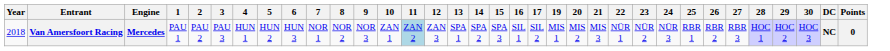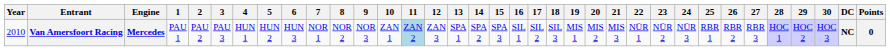 <table class="wikitable" style="text-align:center; font-size:85%">
 <tr>
 <th>Year</th>
 <th>Entrant</th>
 <th>Engine</th>
 <th>1</th>
 <th>2</th>
 <th>3</th>
 <th>4</th>
 <th>5</th>
 <th>6</th>
 <th>7</th>
 <th>8</th>
 <th>9</th>
 <th>10</th>
 <th>11</th>
 <th>12</th>
 <th>13</th>
 <th>14</th>
 <th>15</th>
 <th>16</th>
 <th>17</th>
+<th>18</th>
 <th>19</th>
 <th>20</th>
 <th>21</th>
 <th>22</th>
 <th>23</th>
 <th>24</th>
 <th>25</th>
 <th>26</th>
 <th>27</th>
 <th>28</th>
 <th>29</th>
 <th>30</th>
 <th>DC</th>
 <th>Points</th>
 </tr>
 <tr>
-<td><a href='#'>2018</a></td>
+<td><a href='#'>2010</a></td>
 <th nowrap><a href='#'>Van Amersfoort Racing</a></th>
 <th nowrap><a href='#'>Mercedes</a></th>
 <td><a href='#'>PAU<br>1</a></td>
 <td><a href='#'>PAU<br>2</a></td>
 <td><a href='#'>PAU<br>3</a></td>
 <td><a href='#'>HUN<br>1</a></td>
 <td><a href='#'>HUN<br>2</a></td>
 <td><a href='#'>HUN<br>3</a></td>
 <td><a href='#'>NOR<br>1</a></td>
 <td><a href='#'>NOR<br>2</a></td>
 <td><a href='#'>NOR<br>3</a></td>
 <td><a href='#'>ZAN<br>1</a></td>
 <td style="background: lightblue;"><a href='#'>ZAN<br>2</a></td>
 <td><a href='#'>ZAN<br>3</a></td>
 <td><a href='#'>SPA<br>1</a></td>
 <td><a href='#'>SPA<br>2</a></td>
 <td><a href='#'>SPA<br>3</a></td>
 <td><a href='#'>SIL<br>1</a></td>
 <td><a href='#'>SIL<br>2</a></td>
+<td><a href='#'>SIL<br>3</a></td>
 <td><a href='#'>MIS<br>1</a></td>
 <td><a href='#'>MIS<br>2</a></td>
 <td><a href='#'>MIS<br>3</a></td>
 <td><a href='#'>NÜR<br>1</a></td>
 <td><a href='#'>NÜR<br>2</a></td>
 <td><a href='#'>NÜR<br>3</a></td>
 <td><a href='#'>RBR<br>1</a></td>
 <td><a href='#'>RBR<br>2</a></td>
 <td><a href='#'>RBR<br>3</a></td>
 <td style="background:#CFCFFF;"><a href='#'>HOC<br>1</a><br></td>
 <td style="background:#CFCFFF;"><a href='#'>HOC<br>2</a><br></td>
 <td style="background:#CFCFFF;"><a href='#'>HOC<br>3</a><br></td>
 <th>NC</th>
 <th>0</th>
 </tr>
 </table>
